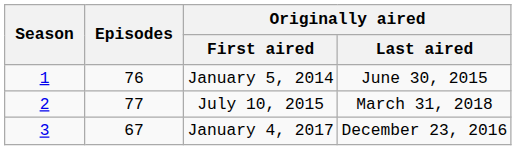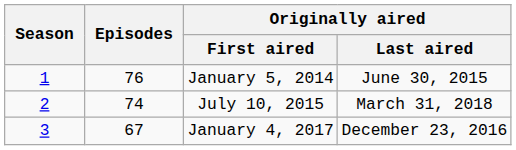 <table class="wikitable" style="text-align: center;">
 <tr>
 <th style="padding: 4px 8px;" colspan="1" rowspan="2">Season</th>
 <th style="padding: 4px 8px;" colspan="1" rowspan="2">Episodes</th>
 <th style="padding: 4px 8px" colspan="2">Originally aired</th>
 </tr>
 <tr>
 <th style="padding: 4px 8px">First aired</th>
 <th style="padding: 4px 8px">Last aired</th>
 </tr>
 <tr>
 <td><a href='#'>1</a></td>
 <td>76</td>
 <td>January 5, 2014</td>
 <td>June 30, 2015</td>
 </tr>
 <tr>
 <td><a href='#'>2</a></td>
-<td>77</td>
+<td>74</td>
 <td>July 10, 2015</td>
 <td>March 31, 2018</td>
 </tr>
 <tr>
 <td><a href='#'>3</a></td>
 <td>67</td>
 <td>January 4, 2017</td>
 <td>December 23, 2016</td>
 </tr>
 </table>
